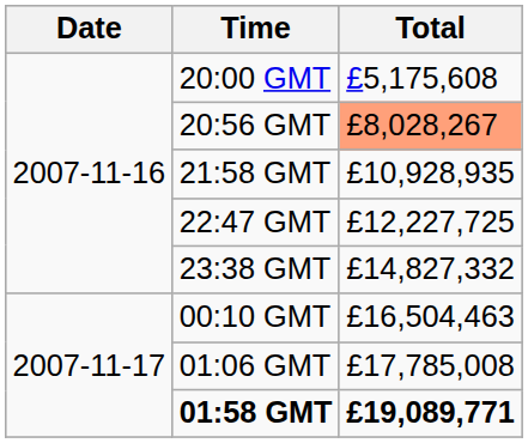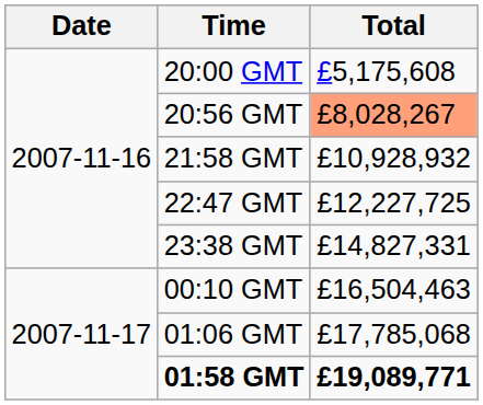 <table class="wikitable">
 <tr>
 <th>Date</th>
 <th>Time</th>
 <th>Total</th>
 </tr>
 <tr>
 <td rowspan="5">2007-11-16</td>
 <td>20:00 <a href='#'>GMT</a></td>
 <td><a href='#'>£</a>5,175,608</td>
 </tr>
 <tr>
 <td>20:56 GMT</td>
 <td style="background: lightsalmon;">£8,028,267</td>
 </tr>
 <tr>
 <td>21:58 GMT</td>
-<td>£10,928,935</td>
+<td>£10,928,932</td>
 </tr>
 <tr>
 <td>22:47 GMT</td>
 <td>£12,227,725</td>
 </tr>
 <tr>
 <td>23:38 GMT</td>
-<td>£14,827,332</td>
+<td>£14,827,331</td>
 </tr>
 <tr>
 <td rowspan="3">2007-11-17</td>
 <td>00:10 GMT</td>
 <td>£16,504,463</td>
 </tr>
 <tr>
 <td>01:06 GMT</td>
-<td>£17,785,008</td>
+<td>£17,785,068</td>
 </tr>
 <tr>
 <td><strong>01:58 GMT</strong></td>
 <td><strong>£19,089,771</strong></td>
 </tr>
 </table>
